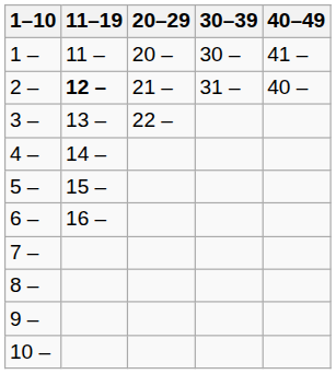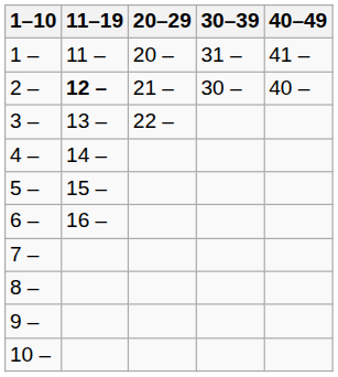 <table class="wikitable">
 <tr>
 <th>1–10</th>
 <th>11–19</th>
 <th>20–29</th>
 <th>30–39</th>
 <th>40–49</th>
 </tr>
 <tr>
 <td>1 – </td>
 <td>11 – </td>
 <td>20 – </td>
-<td>30 – </td>
+<td>31 – </td>
 <td>41 – </td>
 </tr>
 <tr>
 <td>2 – </td>
 <td><strong>12 – </strong></td>
 <td>21 – </td>
-<td>31 – </td>
+<td>30 – </td>
 <td>40 – </td>
 </tr>
 <tr>
 <td>3 – </td>
 <td>13 – </td>
 <td>22 – </td>
 <td></td>
 <td></td>
 </tr>
 <tr>
 <td>4 – </td>
 <td>14 – </td>
 <td></td>
 <td></td>
 <td></td>
 </tr>
 <tr>
 <td>5 – </td>
 <td>15 – </td>
 <td></td>
 <td></td>
 <td></td>
 </tr>
 <tr>
 <td>6 – </td>
 <td>16 – </td>
 <td></td>
 <td></td>
 <td></td>
 </tr>
 <tr>
 <td>7 – </td>
 <td></td>
 <td></td>
 <td></td>
 <td></td>
 </tr>
 <tr>
 <td>8 – </td>
 <td></td>
 <td></td>
 <td></td>
 <td></td>
 </tr>
 <tr>
 <td>9 – </td>
 <td></td>
 <td></td>
 <td></td>
 <td></td>
 </tr>
 <tr>
 <td>10 – </td>
 <td></td>
 <td></td>
 <td></td>
 <td></td>
 </tr>
 </table>
